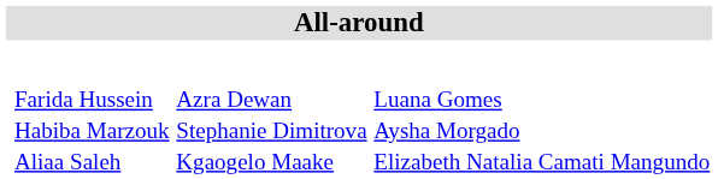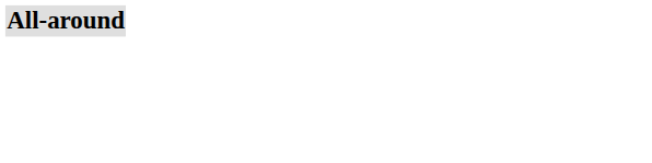 <table>
 <tr bgcolor="DFDFDF">
 <td colspan="4" align="center"><strong>All-around</strong></td>
 </tr>
 <tr>
 <th scope=row style="text-align:left"></th>
 <td></td>
 <td></td>
 <td></td>
-</tr>
-<tr>
-<th scope=row style="text-align:left"></th>
-<td valign="top"><br><small><a href='#'>Farida Hussein</a><br><a href='#'>Habiba Marzouk</a><br><a href='#'>Aliaa Saleh</a></small></td>
-<td valign="top"><br><small><a href='#'>Azra Dewan</a><br><a href='#'>Stephanie Dimitrova</a><br><a href='#'>Kgaogelo Maake</a></small></td>
-<td valign="top"><br><small><a href='#'>Luana Gomes</a><br><a href='#'>Aysha Morgado</a><br><a href='#'>Elizabeth Natalia Camati Mangundo</a></small></td>
 </tr>
 <tr>
 <th scope=row style="text-align:left"> </th>
 <td></td>
 <td></td>
 <td></td>
 </tr>
 <tr>
 <th scope=row style="text-align:left"> </th>
 <td></td>
 <td></td>
 <td></td>
 </tr>
 <tr>
 <th scope=row style="text-align:left"> </th>
 <td></td>
 <td></td>
 <td></td>
 </tr>
 <tr>
 <th scope=row style="text-align:left"> </th>
 <td></td>
 <td></td>
 <td></td>
 </tr>
 <tr>
 </tr>
 </table>
